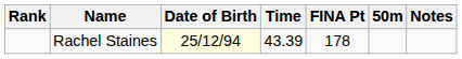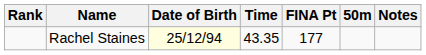 <table class="wikitable sortable" style="text-align:center">
 <tr>
 <th>Rank</th>
 <th>Name</th>
 <th>Date of Birth</th>
 <th>Time</th>
 <th>FINA Pt</th>
 <th>50m</th>
 <th>Notes</th>
 </tr>
 <tr>
 <td></td>
 <td align=left> Rachel Staines</td>
 <td style="background: lightyellow;">25/12/94</td>
-<td>43.39</td>
-<td>178</td>
+<td>43.35</td>
+<td>177</td>
 <td></td>
 </tr>
 </table>
